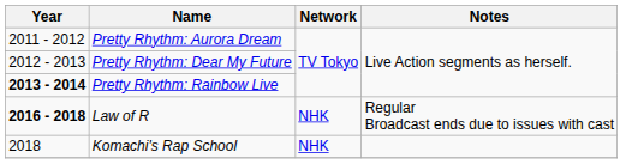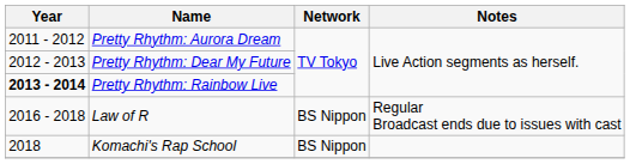 <table class="wikitable">
 <tr>
 <th>Year</th>
 <th>Name</th>
 <th>Network</th>
 <th>Notes</th>
 </tr>
 <tr>
 <td>2011 - 2012</td>
 <td><em><a href='#'>Pretty Rhythm: Aurora Dream</a></em></td>
 <td rowspan="3"><a href='#'>TV Tokyo</a></td>
 <td rowspan="3">Live Action segments as herself.</td>
 </tr>
 <tr>
 <td>2012 - 2013</td>
 <td><em><a href='#'>Pretty Rhythm: Dear My Future</a></em></td>
 </tr>
 <tr>
 <td><strong>2013 - 2014</strong></td>
 <td><em><a href='#'>Pretty Rhythm: Rainbow Live</a></em></td>
 </tr>
 <tr>
-<td><strong>2016 - 2018</strong></td>
+<td>2016 - 2018</td>
 <td><em>Law of R</em></td>
-<td><a href='#'>NHK</a></td>
+<td>BS Nippon</td>
 <td>Regular<br>Broadcast ends due to issues with cast</td>
 </tr>
 <tr>
 <td>2018</td>
 <td><em>Komachi's Rap School</em></td>
-<td><a href='#'>NHK</a></td>
+<td>BS Nippon</td>
 <td></td>
 </tr>
 <tr>
 </tr>
 </table>
